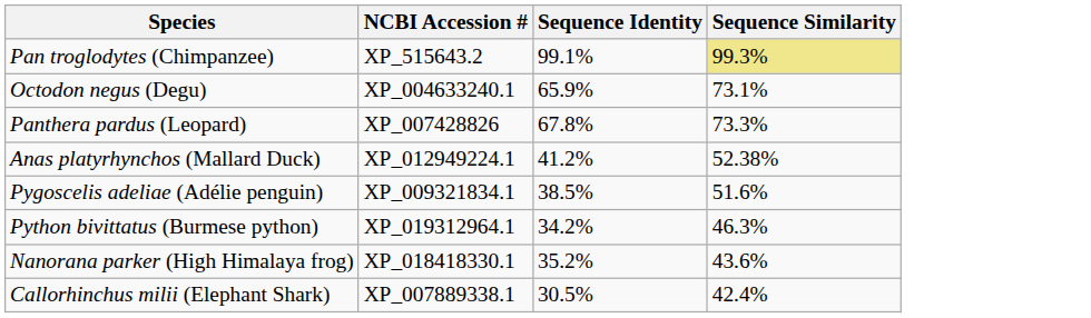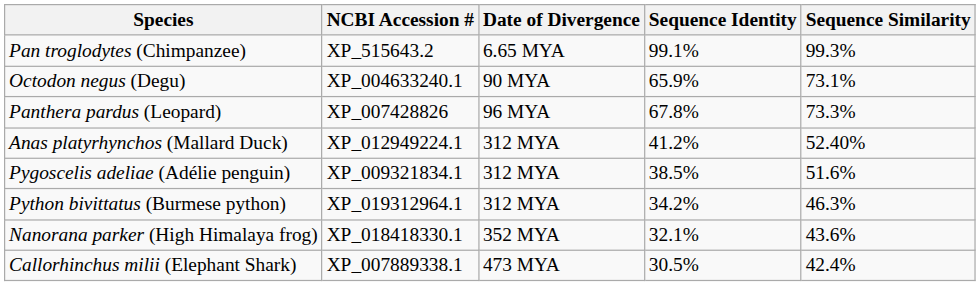 <table class="wikitable">
 <tr>
 <th>Species</th>
 <th>NCBI Accession #</th>
+<th>Date of Divergence</th>
 <th>Sequence Identity</th>
 <th>Sequence Similarity</th>
 </tr>
 <tr>
 <td><em>Pan troglodytes</em> (Chimpanzee)</td>
 <td>XP_515643.2</td>
+<td>6.65 MYA</td>
 <td>99.1%</td>
-<td style="background: khaki;">99.3%</td>
+<td>99.3%</td>
 </tr>
 <tr>
 <td><em>Octodon negus</em> (Degu)</td>
 <td>XP_004633240.1</td>
+<td>90 MYA</td>
 <td>65.9%</td>
 <td>73.1%</td>
 </tr>
 <tr>
 <td><em>Panthera pardus</em> (Leopard)</td>
 <td>XP_007428826</td>
+<td>96 MYA</td>
 <td>67.8%</td>
 <td>73.3%</td>
 </tr>
 <tr>
 <td><em>Anas platyrhynchos</em> (Mallard Duck)</td>
 <td>XP_012949224.1</td>
+<td>312 MYA</td>
 <td>41.2%</td>
-<td>52.38%</td>
+<td>52.40%</td>
 </tr>
 <tr>
 <td><em>Pygoscelis adeliae</em> (Adélie penguin)</td>
 <td>XP_009321834.1</td>
+<td>312 MYA</td>
 <td>38.5%</td>
 <td>51.6%</td>
 </tr>
 <tr>
 <td><em>Python bivittatus</em> (Burmese python)</td>
 <td>XP_019312964.1</td>
+<td>312 MYA</td>
 <td>34.2%</td>
 <td>46.3%</td>
 </tr>
 <tr>
 <td><em>Nanorana parker</em> (High Himalaya frog)</td>
 <td>XP_018418330.1</td>
-<td>35.2%</td>
+<td>352 MYA</td>
+<td>32.1%</td>
 <td>43.6%</td>
 </tr>
 <tr>
 <td><em>Callorhinchus milii</em> (Elephant Shark)</td>
 <td>XP_007889338.1</td>
+<td>473 MYA</td>
 <td>30.5%</td>
 <td>42.4%</td>
 </tr>
 </table>
